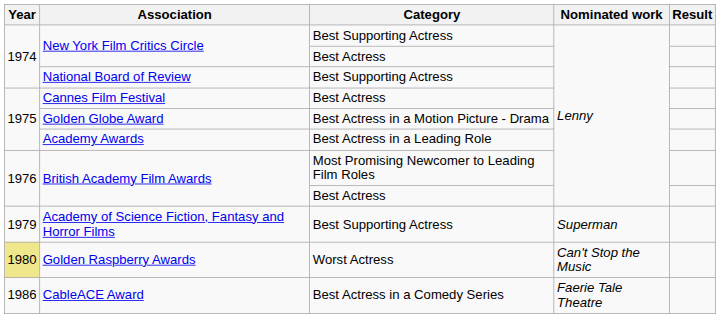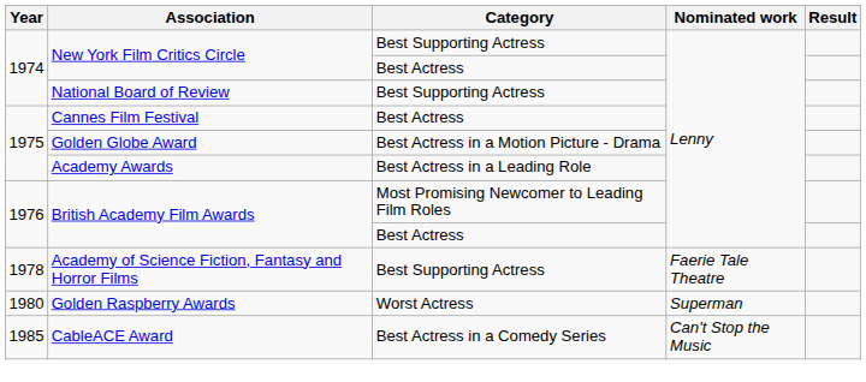 <table class="wikitable sortable">
 <tr>
 <th>Year</th>
 <th>Association</th>
 <th>Category</th>
 <th>Nominated work</th>
 <th>Result</th>
 </tr>
 <tr>
 <td rowspan="3">1974</td>
 <td rowspan="2"><a href='#'>New York Film Critics Circle</a></td>
 <td>Best Supporting Actress</td>
 <td rowspan="8"><em>Lenny</em></td>
 <td></td>
 </tr>
 <tr>
 <td>Best Actress</td>
 <td></td>
 </tr>
 <tr>
 <td><a href='#'>National Board of Review</a></td>
 <td>Best Supporting Actress</td>
 <td></td>
 </tr>
 <tr>
 <td rowspan="3">1975</td>
 <td><a href='#'>Cannes Film Festival</a></td>
 <td>Best Actress</td>
 <td></td>
 </tr>
 <tr>
 <td><a href='#'>Golden Globe Award</a></td>
 <td>Best Actress in a Motion Picture - Drama</td>
 <td></td>
 </tr>
 <tr>
 <td><a href='#'>Academy Awards</a></td>
 <td>Best Actress in a Leading Role</td>
 <td></td>
 </tr>
 <tr>
 <td rowspan="2">1976</td>
 <td rowspan="2"><a href='#'>British Academy Film Awards</a></td>
 <td>Most Promising Newcomer to Leading Film Roles</td>
 <td></td>
 </tr>
 <tr>
 <td>Best Actress</td>
 <td></td>
 </tr>
 <tr>
-<td>1979</td>
+<td>1978</td>
 <td><a href='#'>Academy of Science Fiction, Fantasy and Horror Films</a></td>
 <td>Best Supporting Actress</td>
+<td><em>Faerie Tale Theatre</em></td>
+<td></td>
+</tr>
+<tr>
+<td>1980</td>
+<td><a href='#'>Golden Raspberry Awards</a></td>
+<td>Worst Actress</td>
 <td><em>Superman</em></td>
 <td></td>
 </tr>
 <tr>
-<td style="background: khaki;">1980</td>
-<td><a href='#'>Golden Raspberry Awards</a></td>
-<td>Worst Actress</td>
+<td>1985</td>
+<td><a href='#'>CableACE Award</a></td>
+<td>Best Actress in a Comedy Series</td>
 <td><em>Can't Stop the Music</em></td>
 <td></td>
 </tr>
-<tr>
-<td>1986</td>
-<td><a href='#'>CableACE Award</a></td>
-<td>Best Actress in a Comedy Series</td>
-<td><em>Faerie Tale Theatre</em></td>
-<td></td>
-</tr>
 </table>
